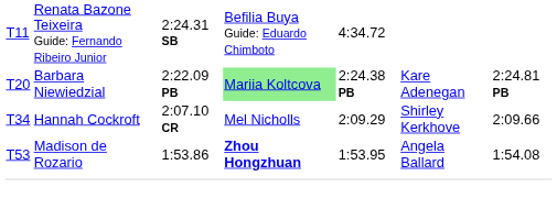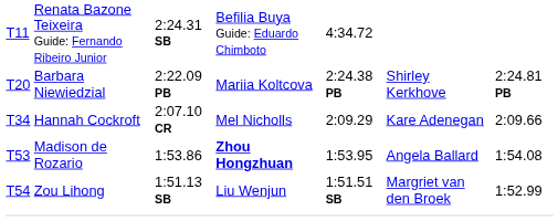 <table>
 <tr>
 <td><a href='#'>T11</a></td>
 <td><a href='#'>Renata Bazone Teixeira</a><br><small>Guide: <a href='#'>Fernando Ribeiro Junior</a></small><br></td>
 <td>2:24.31 <small><strong>SB</strong></small></td>
 <td><a href='#'>Befilia Buya</a><br><small>Guide: <a href='#'>Eduardo Chimboto</a></small><br></td>
 <td>4:34.72</td>
 <td></td>
 <td></td>
 </tr>
 <tr>
 <td><a href='#'>T20</a></td>
 <td><a href='#'>Barbara Niewiedzial</a><br></td>
 <td>2:22.09 <small><strong>PB</strong></small></td>
-<td style="background: lightgreen;"><a href='#'>Mariia Koltcova</a><br></td>
+<td><a href='#'>Mariia Koltcova</a><br></td>
 <td>2:24.38 <small><strong>PB</strong></small></td>
-<td><a href='#'>Kare Adenegan</a><br></td>
+<td><a href='#'>Shirley Kerkhove</a><br></td>
 <td>2:24.81 <small><strong>PB</strong></small></td>
 </tr>
 <tr>
 <td><a href='#'>T34</a></td>
 <td><a href='#'>Hannah Cockroft</a><br></td>
 <td>2:07.10 <small><strong>CR</strong></small></td>
 <td><a href='#'>Mel Nicholls</a><br></td>
 <td>2:09.29</td>
-<td><a href='#'>Shirley Kerkhove</a><br></td>
+<td><a href='#'>Kare Adenegan</a><br></td>
 <td>2:09.66</td>
 </tr>
 <tr>
 <td><a href='#'>T53</a></td>
 <td><a href='#'>Madison de Rozario</a><br></td>
 <td>1:53.86</td>
 <td><strong><a href='#'>Zhou Hongzhuan</a><br></strong></td>
 <td>1:53.95</td>
 <td><a href='#'>Angela Ballard</a><br></td>
 <td>1:54.08</td>
 </tr>
 <tr>
+<td><a href='#'>T54</a></td>
+<td><a href='#'>Zou Lihong</a><br></td>
+<td>1:51.13 <small><strong>SB</strong></small></td>
+<td><a href='#'>Liu Wenjun</a><br></td>
+<td>1:51.51 <small><strong>SB</strong></small></td>
+<td><a href='#'>Margriet van den Broek</a><br></td>
+<td>1:52.99</td>
+</tr>
+<tr>
 <td colspan=7></td>
 </tr>
 <tr>
 </tr>
 <tr bgcolor= e8e8e8>
 <td colspan=7></td>
 </tr>
 </table>
